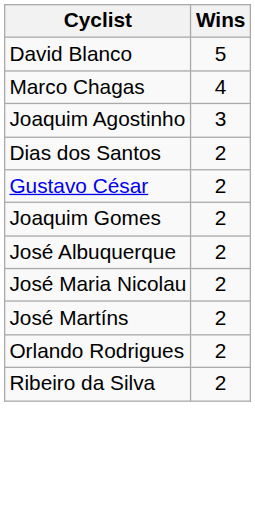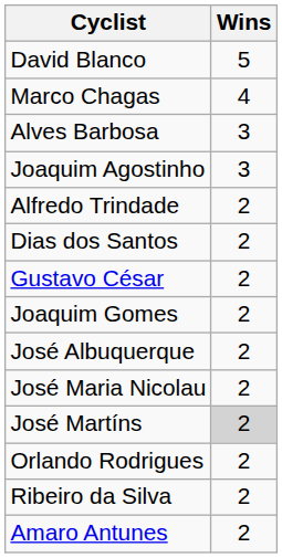 <table class="wikitable sortable">
 <tr>
 <th colspan=1>Cyclist</th>
 <th colspan=1>Wins</th>
 </tr>
 <tr>
 <td align="left"> David Blanco</td>
 <td align="center">5</td>
 </tr>
 <tr>
 <td align="left"> Marco Chagas</td>
 <td align="center">4</td>
 </tr>
 <tr>
+<td align="left"> Alves Barbosa</td>
+<td align="center">3</td>
+</tr>
+<tr>
 <td align="left"> Joaquim Agostinho</td>
 <td align="center">3</td>
+</tr>
+<tr>
+<td align="left"> Alfredo Trindade</td>
+<td align="center">2</td>
 </tr>
 <tr>
 <td align="left"> Dias dos Santos</td>
 <td align="center">2</td>
 </tr>
 <tr>
 <td align="left"> <a href='#'>Gustavo César</a></td>
 <td align="center">2</td>
 </tr>
 <tr>
 <td align="left"> Joaquim Gomes</td>
 <td align="center">2</td>
 </tr>
 <tr>
 <td align="left"> José Albuquerque</td>
 <td align="center">2</td>
 </tr>
 <tr>
 <td align="left"> José Maria Nicolau</td>
 <td align="center">2</td>
 </tr>
 <tr>
 <td align="left"> José Martíns</td>
-<td align="center">2</td>
+<td align="center" style="background: lightgrey;">2</td>
 </tr>
 <tr>
 <td align="left"> Orlando Rodrigues</td>
 <td align="center">2</td>
 </tr>
 <tr>
 <td align="left"> Ribeiro da Silva</td>
 <td align="center">2</td>
 </tr>
+<tr>
+<td align="left"> <a href='#'>Amaro Antunes</a></td>
+<td align="center">2</td>
+</tr>
 </table>
